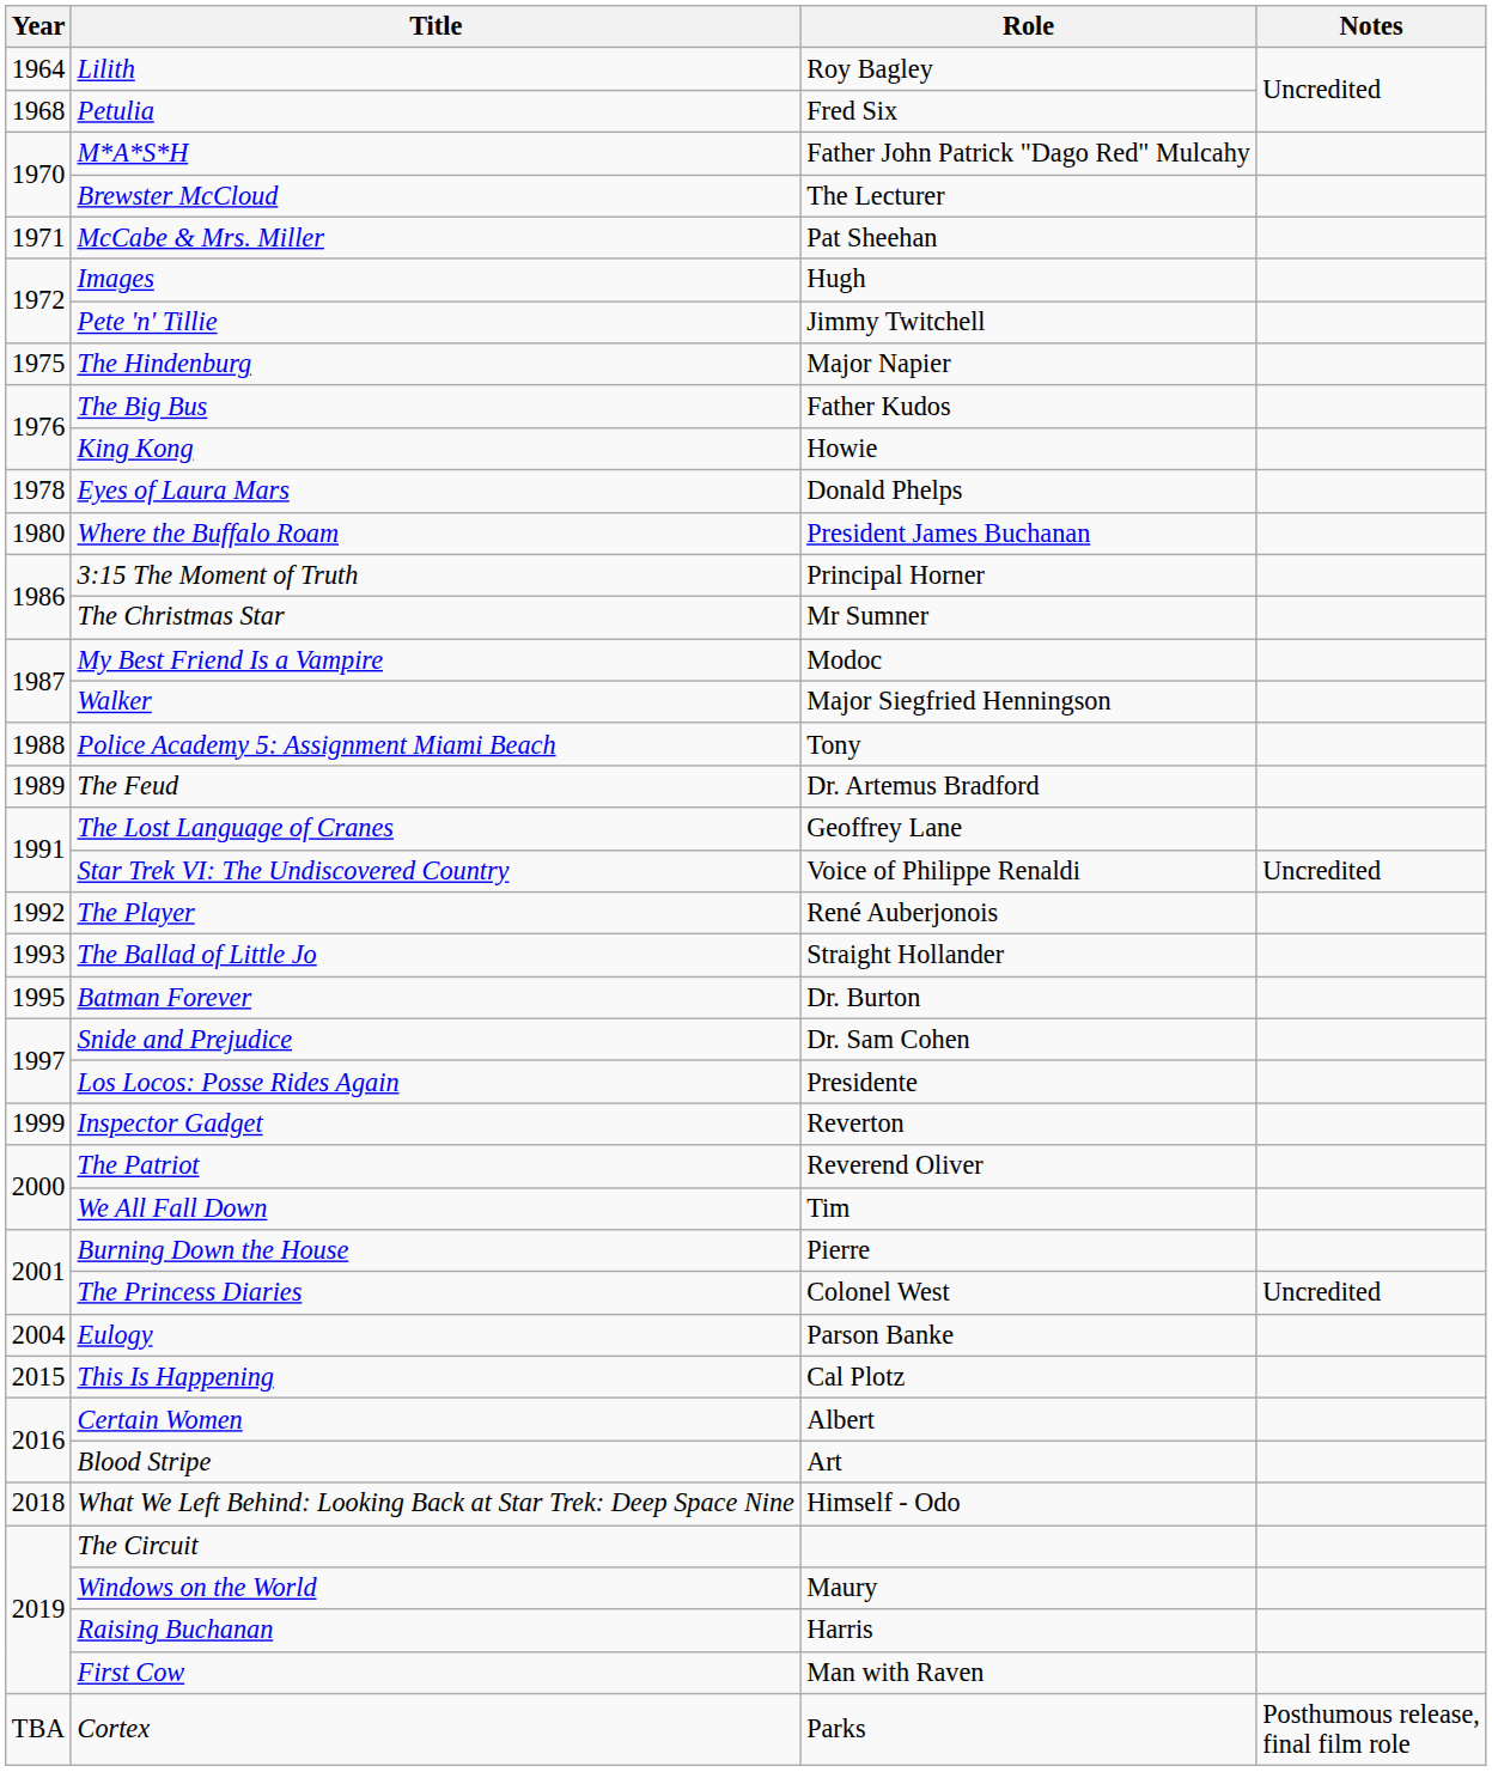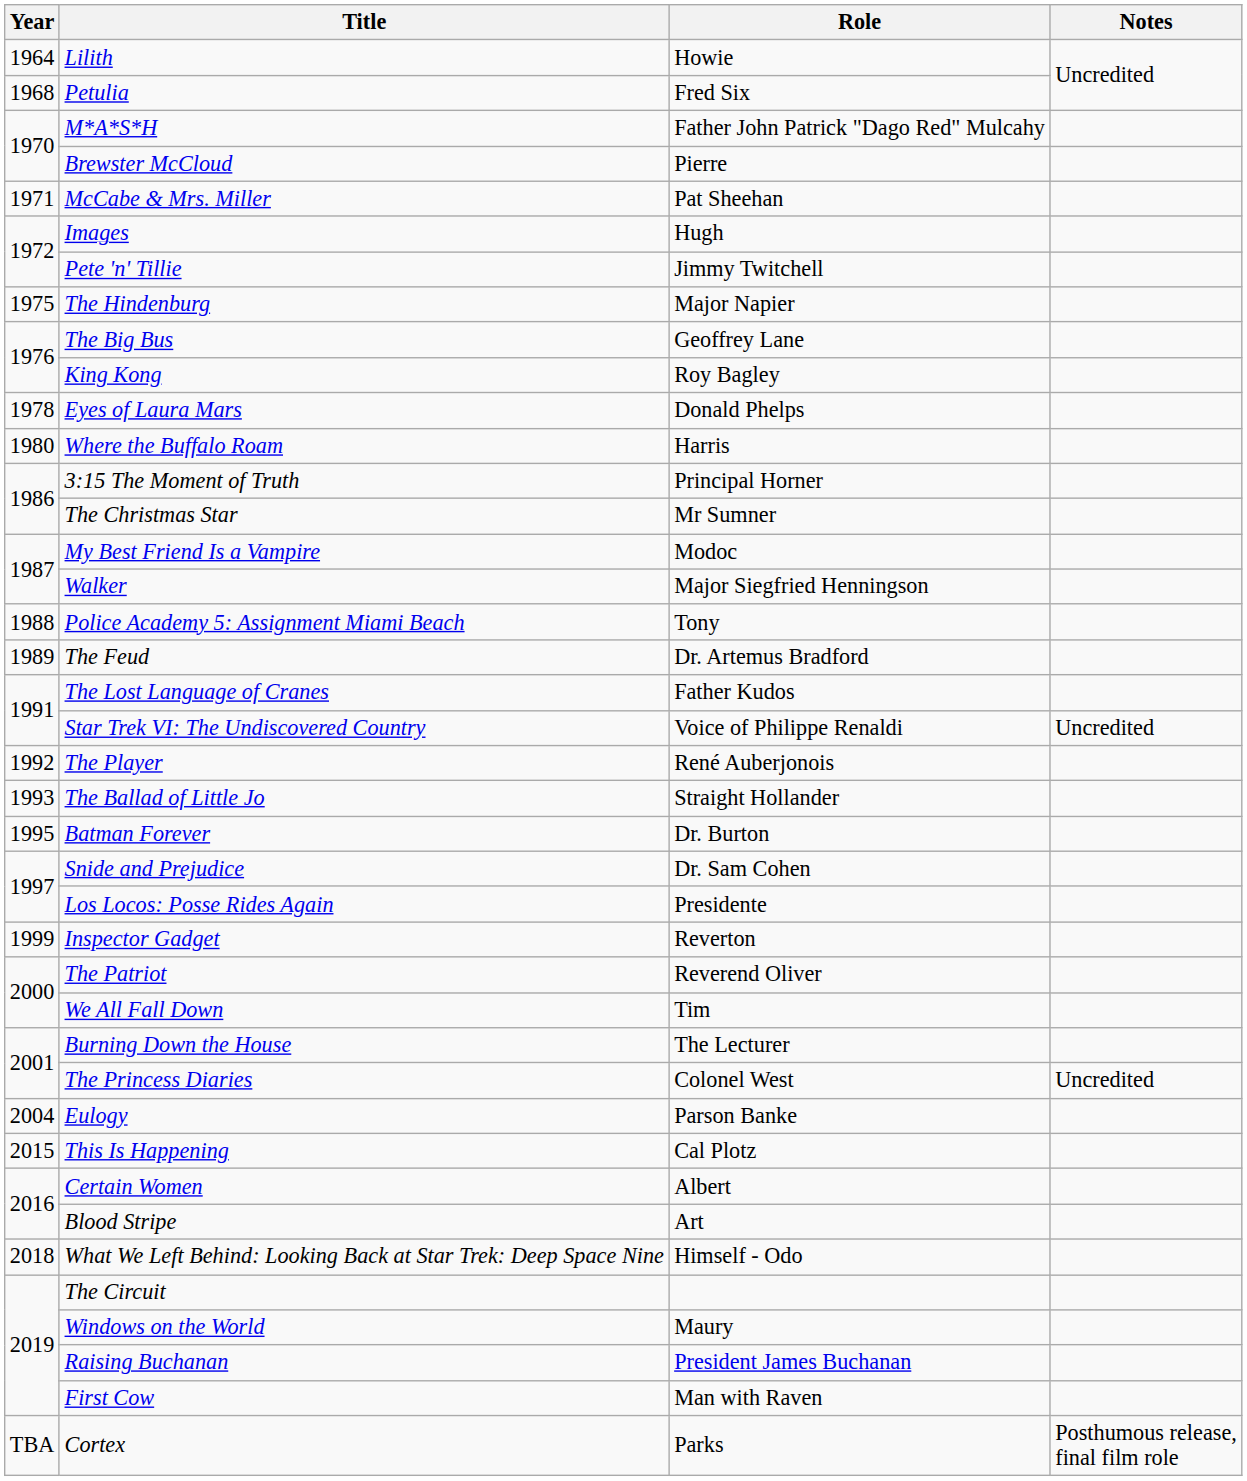 <table class="wikitable sortable">
 <tr>
 <th>Year</th>
 <th>Title</th>
 <th>Role</th>
 <th class="unsortable">Notes</th>
 </tr>
 <tr>
 <td>1964</td>
 <td><em><a href='#'>Lilith</a></em></td>
-<td>Roy Bagley</td>
+<td>Howie</td>
 <td rowspan="2">Uncredited</td>
 </tr>
 <tr>
 <td>1968</td>
 <td><em><a href='#'>Petulia</a></em></td>
 <td>Fred Six</td>
 </tr>
 <tr>
 <td rowspan="2">1970</td>
 <td><em><a href='#'>M*A*S*H</a></em></td>
 <td>Father John Patrick "Dago Red" Mulcahy</td>
 <td></td>
 </tr>
 <tr>
 <td><em><a href='#'>Brewster McCloud</a></em></td>
-<td>The Lecturer</td>
+<td>Pierre</td>
 <td></td>
 </tr>
 <tr>
 <td>1971</td>
 <td><em><a href='#'>McCabe & Mrs. Miller</a></em></td>
 <td>Pat Sheehan</td>
 <td></td>
 </tr>
 <tr>
 <td rowspan="2">1972</td>
 <td><em><a href='#'>Images</a></em></td>
 <td>Hugh</td>
 <td></td>
 </tr>
 <tr>
 <td><em><a href='#'>Pete 'n' Tillie</a></em></td>
 <td>Jimmy Twitchell</td>
 <td></td>
 </tr>
 <tr>
 <td>1975</td>
 <td data-sort-value="Hindenburg, The"><em><a href='#'>The Hindenburg</a></em></td>
 <td>Major Napier</td>
 <td></td>
 </tr>
 <tr>
 <td rowspan="2">1976</td>
 <td data-sort-value="Big Bus, The"><em><a href='#'>The Big Bus</a></em></td>
-<td>Father Kudos</td>
+<td>Geoffrey Lane</td>
 <td></td>
 </tr>
 <tr>
 <td><em><a href='#'>King Kong</a></em></td>
-<td>Howie</td>
+<td>Roy Bagley</td>
 <td></td>
 </tr>
 <tr>
 <td>1978</td>
 <td><em><a href='#'>Eyes of Laura Mars</a></em></td>
 <td>Donald Phelps</td>
 <td></td>
 </tr>
 <tr>
 <td>1980</td>
 <td><em><a href='#'>Where the Buffalo Roam</a></em></td>
-<td><a href='#'>President James Buchanan</a></td>
+<td>Harris</td>
 <td></td>
 </tr>
 <tr>
 <td rowspan="2">1986</td>
 <td><em>3:15 The Moment of Truth</em></td>
 <td>Principal Horner</td>
 <td></td>
 </tr>
 <tr>
 <td data-sort-value="Christmas Star, The"><em>The Christmas Star</em></td>
 <td>Mr Sumner</td>
 <td></td>
 </tr>
 <tr>
 <td rowspan="2">1987</td>
 <td><em><a href='#'>My Best Friend Is a Vampire</a></em></td>
 <td>Modoc</td>
 <td></td>
 </tr>
 <tr>
 <td><em><a href='#'>Walker</a></em></td>
 <td>Major Siegfried Henningson</td>
 <td></td>
 </tr>
 <tr>
 <td>1988</td>
 <td><em><a href='#'>Police Academy 5: Assignment Miami Beach</a></em></td>
 <td>Tony</td>
 <td></td>
 </tr>
 <tr>
 <td>1989</td>
 <td data-sort-value="Feud, The"><em>The Feud</em></td>
 <td>Dr. Artemus Bradford</td>
 <td></td>
 </tr>
 <tr>
 <td rowspan="2">1991</td>
 <td data-sort-value="Lost Language of Cranes, The"><em><a href='#'>The Lost Language of Cranes</a></em></td>
-<td>Geoffrey Lane</td>
+<td>Father Kudos</td>
 <td></td>
 </tr>
 <tr>
 <td><em><a href='#'>Star Trek VI: The Undiscovered Country</a></em></td>
 <td>Voice of Philippe Renaldi</td>
 <td>Uncredited</td>
 </tr>
 <tr>
 <td>1992</td>
 <td data-sort-value="Player, The"><em><a href='#'>The Player</a></em></td>
 <td>René Auberjonois</td>
 <td></td>
 </tr>
 <tr>
 <td>1993</td>
 <td data-sort-value="Ballad of Little Jo, The"><em><a href='#'>The Ballad of Little Jo</a></em></td>
 <td>Straight Hollander</td>
 <td></td>
 </tr>
 <tr>
 <td>1995</td>
 <td><em><a href='#'>Batman Forever</a></em></td>
 <td>Dr. Burton</td>
 <td></td>
 </tr>
 <tr>
 <td rowspan="2">1997</td>
 <td><em><a href='#'>Snide and Prejudice</a></em></td>
 <td>Dr. Sam Cohen</td>
 <td></td>
 </tr>
 <tr>
 <td><em><a href='#'>Los Locos: Posse Rides Again</a></em></td>
 <td>Presidente</td>
 <td></td>
 </tr>
 <tr>
 <td>1999</td>
 <td><em><a href='#'>Inspector Gadget</a></em></td>
 <td>Reverton</td>
 <td></td>
 </tr>
 <tr>
 <td rowspan="2">2000</td>
 <td data-sort-value="Patriot, The"><em><a href='#'>The Patriot</a></em></td>
 <td>Reverend Oliver</td>
 <td></td>
 </tr>
 <tr>
 <td><em><a href='#'>We All Fall Down</a></em></td>
 <td>Tim</td>
 <td></td>
 </tr>
 <tr>
 <td rowspan="2">2001</td>
 <td><em><a href='#'>Burning Down the House</a></em></td>
-<td>Pierre</td>
+<td>The Lecturer</td>
 <td></td>
 </tr>
 <tr>
 <td data-sort-value="Princess Diaries, The"><em><a href='#'>The Princess Diaries</a></em></td>
 <td>Colonel West</td>
 <td>Uncredited</td>
 </tr>
 <tr>
 <td>2004</td>
 <td><em><a href='#'>Eulogy</a></em></td>
 <td>Parson Banke</td>
 <td></td>
 </tr>
 <tr>
 <td>2015</td>
 <td><em><a href='#'>This Is Happening</a></em></td>
 <td>Cal Plotz</td>
 <td></td>
 </tr>
 <tr>
 <td rowspan="2">2016</td>
 <td><em><a href='#'>Certain Women</a></em></td>
 <td>Albert</td>
 <td></td>
 </tr>
 <tr>
 <td><em>Blood Stripe</em></td>
 <td>Art</td>
 <td></td>
 </tr>
 <tr>
 <td>2018</td>
 <td><em>What We Left Behind: Looking Back at Star Trek: Deep Space Nine</em></td>
 <td>Himself - Odo</td>
 <td></td>
 </tr>
 <tr>
 <td rowspan="4">2019</td>
 <td data-sort-value="Circuit, The"><em>The Circuit</em></td>
 <td></td>
 <td></td>
 </tr>
 <tr>
 <td><em><a href='#'>Windows on the World</a></em></td>
 <td>Maury</td>
 <td></td>
 </tr>
 <tr>
 <td><em><a href='#'>Raising Buchanan</a></em></td>
-<td>Harris</td>
+<td><a href='#'>President James Buchanan</a></td>
 <td></td>
 </tr>
 <tr>
 <td><em><a href='#'>First Cow</a></em></td>
 <td>Man with Raven</td>
 <td></td>
 </tr>
 <tr>
 <td>TBA</td>
 <td><em>Cortex</em></td>
 <td>Parks</td>
 <td>Posthumous release,<br>final film role</td>
 </tr>
 </table>
